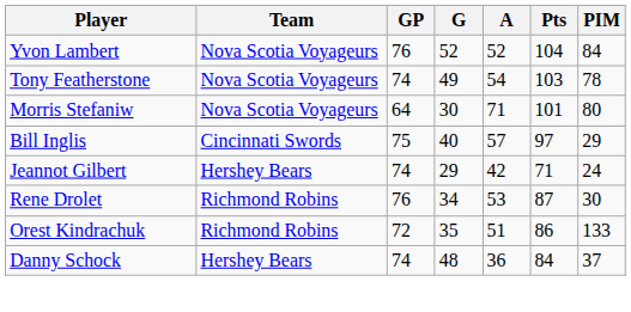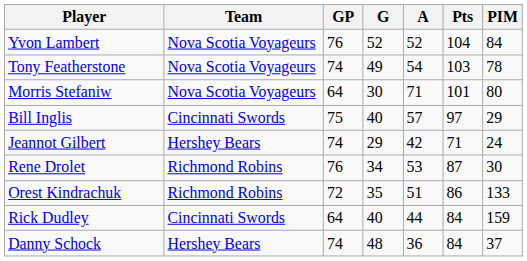 <table class="wikitable">
 <tr>
 <th bgcolor="#DDDDFF" width="30%">Player</th>
 <th bgcolor="#DDDDFF" width="30%">Team</th>
 <th bgcolor="#DDDDFF" width="7.5%">GP</th>
 <th bgcolor="#DDDDFF" width="7.5%">G</th>
 <th bgcolor="#DDDDFF" width="7.5%">A</th>
 <th bgcolor="#DDDDFF" width="7.5%">Pts</th>
 <th bgcolor="#DDDDFF" width="7.5%">PIM</th>
 </tr>
 <tr>
 <td><a href='#'>Yvon Lambert</a></td>
 <td><a href='#'>Nova Scotia Voyageurs</a></td>
 <td>76</td>
 <td>52</td>
 <td>52</td>
 <td>104</td>
 <td>84</td>
 </tr>
 <tr>
 <td><a href='#'>Tony Featherstone</a></td>
 <td><a href='#'>Nova Scotia Voyageurs</a></td>
 <td>74</td>
 <td>49</td>
 <td>54</td>
 <td>103</td>
 <td>78</td>
 </tr>
 <tr>
 <td><a href='#'>Morris Stefaniw</a></td>
 <td><a href='#'>Nova Scotia Voyageurs</a></td>
 <td>64</td>
 <td>30</td>
 <td>71</td>
 <td>101</td>
 <td>80</td>
 </tr>
 <tr>
 <td><a href='#'>Bill Inglis</a></td>
 <td><a href='#'>Cincinnati Swords</a></td>
 <td>75</td>
 <td>40</td>
 <td>57</td>
 <td>97</td>
 <td>29</td>
 </tr>
 <tr>
 <td><a href='#'>Jeannot Gilbert</a></td>
 <td><a href='#'>Hershey Bears</a></td>
 <td>74</td>
 <td>29</td>
 <td>42</td>
 <td>71</td>
 <td>24</td>
 </tr>
 <tr>
 <td><a href='#'>Rene Drolet</a></td>
 <td><a href='#'>Richmond Robins</a></td>
 <td>76</td>
 <td>34</td>
 <td>53</td>
 <td>87</td>
 <td>30</td>
 </tr>
 <tr>
 <td><a href='#'>Orest Kindrachuk</a></td>
 <td><a href='#'>Richmond Robins</a></td>
 <td>72</td>
 <td>35</td>
 <td>51</td>
 <td>86</td>
 <td>133</td>
 </tr>
 <tr>
+<td><a href='#'>Rick Dudley</a></td>
+<td><a href='#'>Cincinnati Swords</a></td>
+<td>64</td>
+<td>40</td>
+<td>44</td>
+<td>84</td>
+<td>159</td>
+</tr>
+<tr>
 <td><a href='#'>Danny Schock</a></td>
 <td><a href='#'>Hershey Bears</a></td>
 <td>74</td>
 <td>48</td>
 <td>36</td>
 <td>84</td>
 <td>37</td>
 </tr>
 </table>
